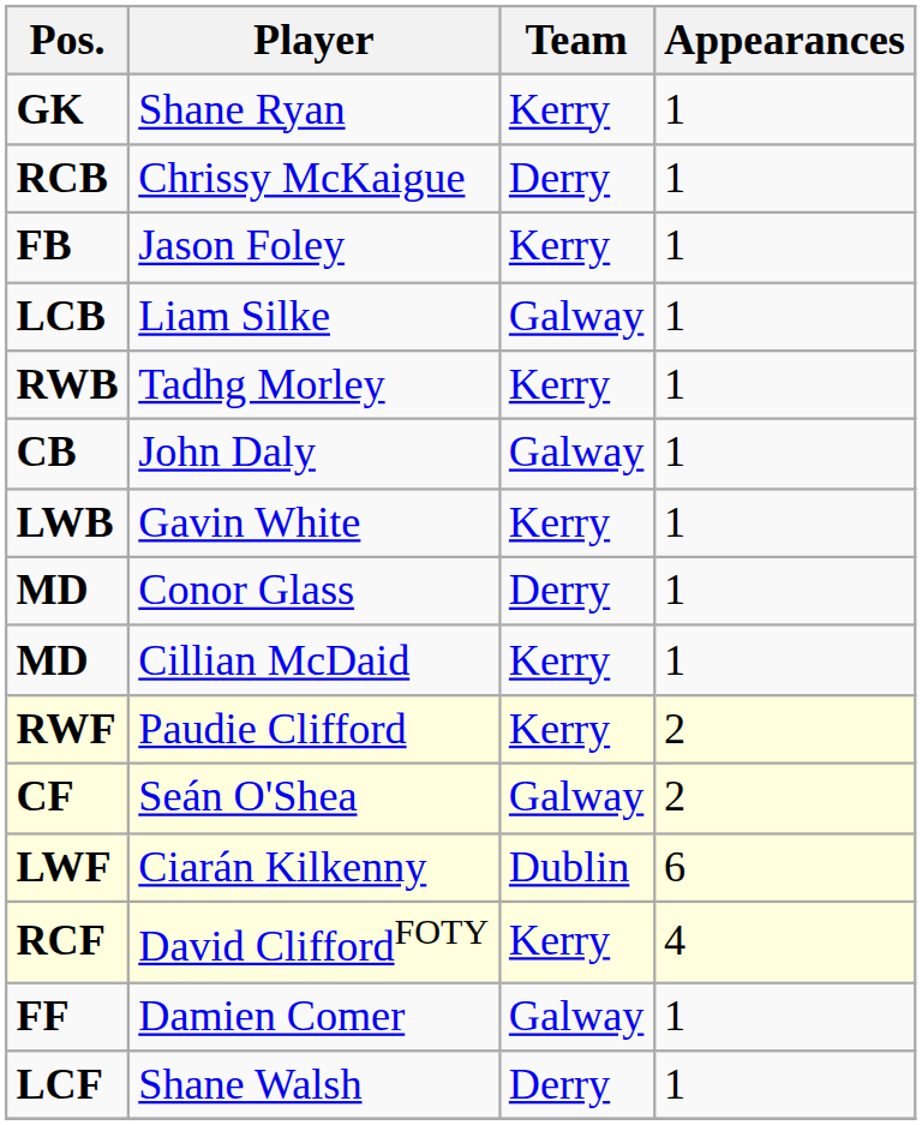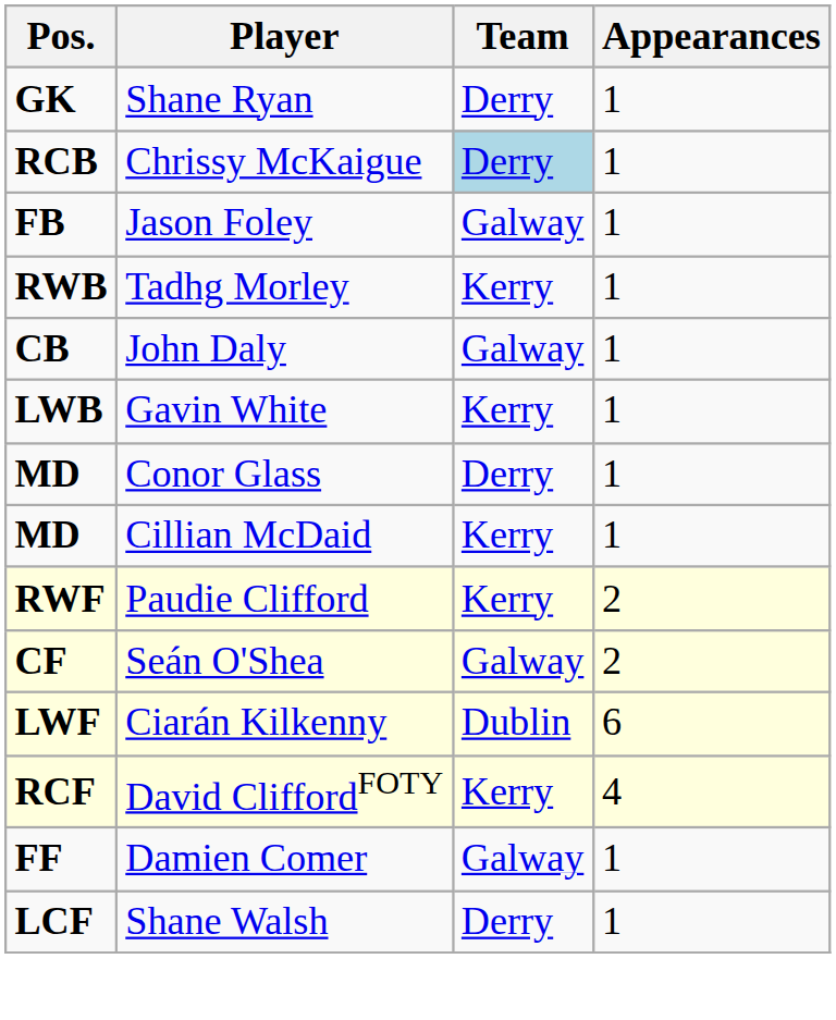 <table class="wikitable">
 <tr>
 <th>Pos.</th>
 <th>Player</th>
 <th>Team</th>
 <th>Appearances</th>
 </tr>
 <tr>
 <td><strong>GK</strong></td>
 <td> <a href='#'>Shane Ryan</a></td>
-<td><a href='#'>Kerry</a></td>
+<td><a href='#'>Derry</a></td>
 <td>1</td>
 </tr>
 <tr>
 <td><strong>RCB</strong></td>
 <td> <a href='#'>Chrissy McKaigue</a></td>
-<td><a href='#'>Derry</a></td>
+<td style="background: lightblue;"><a href='#'>Derry</a></td>
 <td>1</td>
 </tr>
 <tr>
 <td><strong>FB</strong></td>
 <td> <a href='#'>Jason Foley</a></td>
-<td><a href='#'>Kerry</a></td>
-<td>1</td>
-</tr>
-<tr>
-<td><strong>LCB</strong></td>
-<td> <a href='#'>Liam Silke</a></td>
 <td><a href='#'>Galway</a></td>
 <td>1</td>
 </tr>
 <tr>
 <td><strong>RWB</strong></td>
 <td> <a href='#'>Tadhg Morley</a></td>
 <td><a href='#'>Kerry</a></td>
 <td>1</td>
 </tr>
 <tr>
 <td><strong>CB</strong></td>
 <td> <a href='#'>John Daly</a></td>
 <td><a href='#'>Galway</a></td>
 <td>1</td>
 </tr>
 <tr>
 <td><strong>LWB</strong></td>
 <td> <a href='#'>Gavin White</a></td>
 <td><a href='#'>Kerry</a></td>
 <td>1</td>
 </tr>
 <tr>
 <td><strong>MD</strong></td>
 <td> <a href='#'>Conor Glass</a></td>
 <td><a href='#'>Derry</a></td>
 <td>1</td>
 </tr>
 <tr>
 <td><strong>MD</strong></td>
 <td> <a href='#'>Cillian McDaid</a></td>
 <td><a href='#'>Kerry</a></td>
 <td>1</td>
 </tr>
 <tr bgcolor="#FFFFDD">
 <td><strong>RWF</strong></td>
 <td> <a href='#'>Paudie Clifford</a></td>
 <td><a href='#'>Kerry</a></td>
 <td>2</td>
 </tr>
 <tr bgcolor="#FFFFDD">
 <td><strong>CF</strong></td>
 <td> <a href='#'>Seán O'Shea</a></td>
 <td><a href='#'>Galway</a></td>
 <td>2</td>
 </tr>
 <tr bgcolor="#FFFFDD">
 <td><strong>LWF</strong></td>
 <td> <a href='#'>Ciarán Kilkenny</a></td>
 <td><a href='#'>Dublin</a></td>
 <td>6</td>
 </tr>
 <tr bgcolor="#FFFFDD">
 <td><strong>RCF</strong></td>
 <td> <a href='#'>David Clifford</a><sup>FOTY</sup></td>
 <td><a href='#'>Kerry</a></td>
 <td>4</td>
 </tr>
 <tr>
 <td><strong>FF</strong></td>
 <td> <a href='#'>Damien Comer</a></td>
 <td><a href='#'>Galway</a></td>
 <td>1</td>
 </tr>
 <tr>
 <td><strong>LCF</strong></td>
 <td> <a href='#'>Shane Walsh</a></td>
 <td><a href='#'>Derry</a></td>
 <td>1</td>
 </tr>
 <tr>
 </tr>
 </table>
